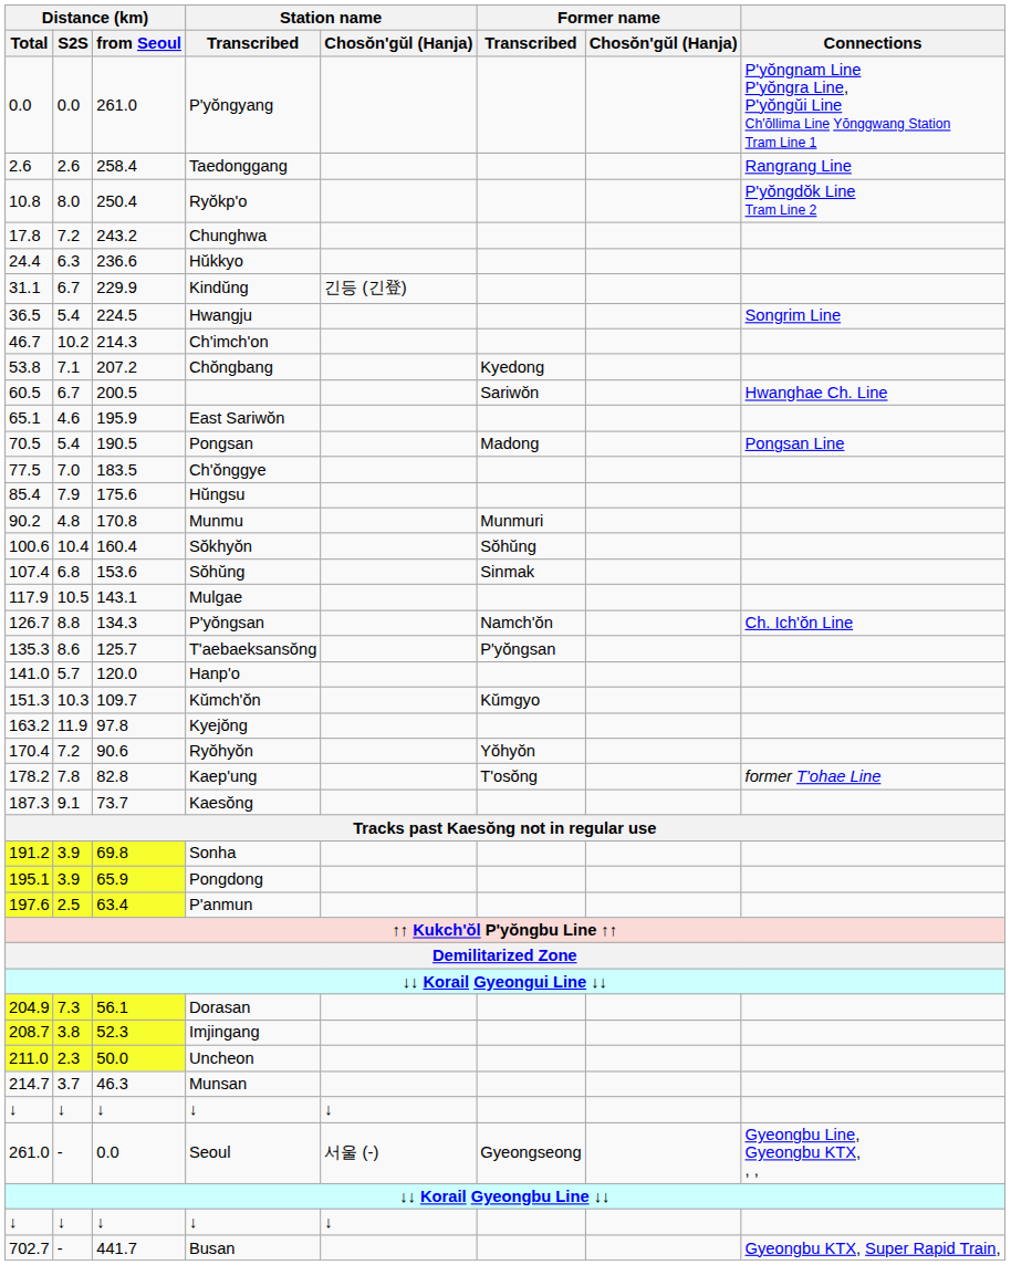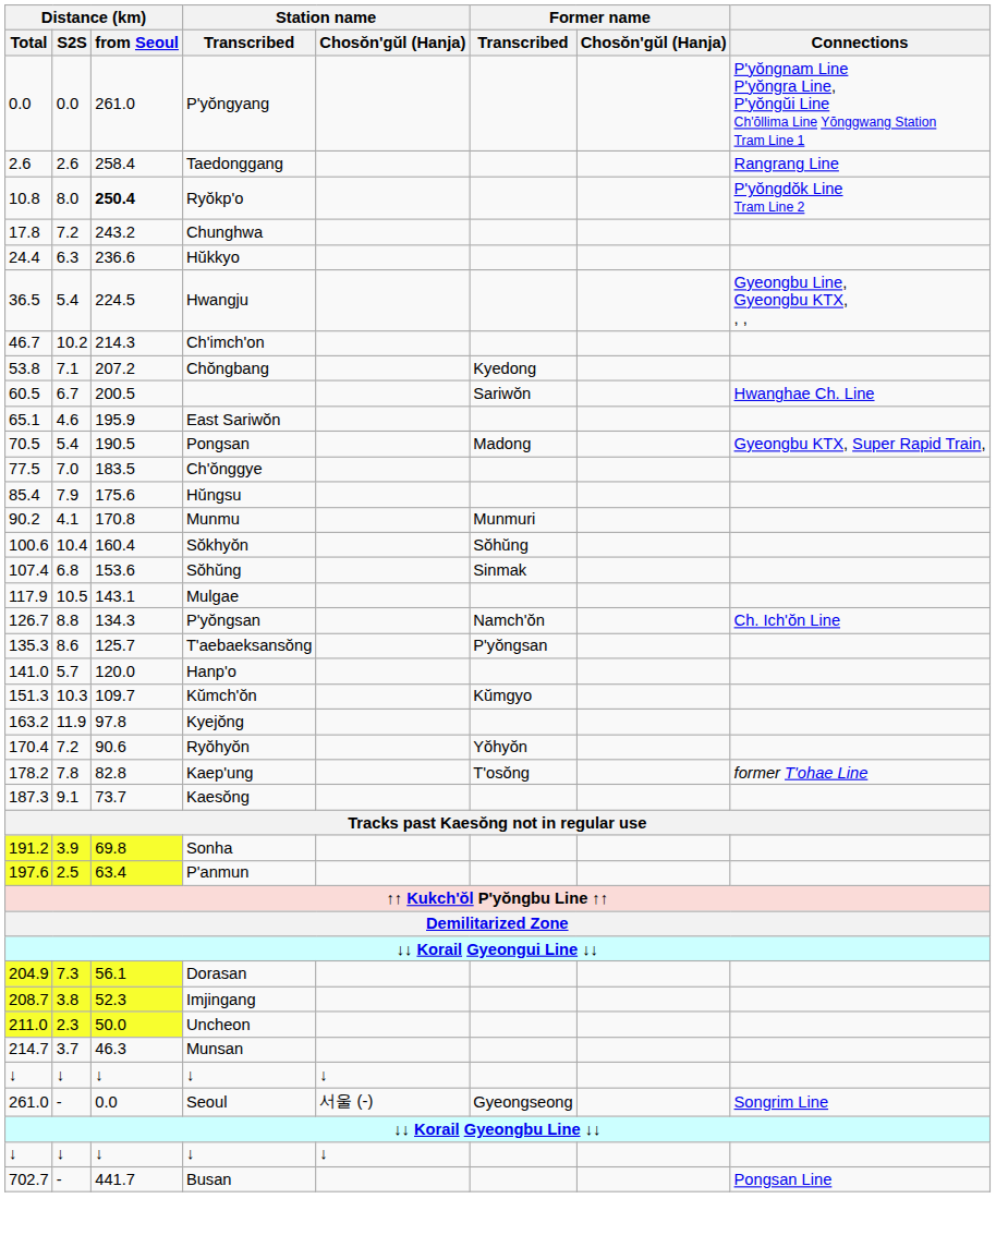 <table class="wikitable" style="font-size:85%;">
 <tr>
 <th colspan="3">Distance (km)</th>
 <th colspan="2">Station name</th>
 <th colspan="2">Former name</th>
 <th></th>
 </tr>
 <tr>
 <th>Total</th>
 <th>S2S</th>
 <th>from <a href='#'>Seoul</a></th>
 <th>Transcribed</th>
 <th>Chosŏn'gŭl (Hanja)</th>
 <th>Transcribed</th>
 <th>Chosŏn'gŭl (Hanja)</th>
 <th>Connections</th>
 </tr>
 <tr>
 <td>0.0</td>
 <td>0.0</td>
 <td>261.0</td>
 <td>P'yŏngyang</td>
 <td></td>
 <td></td>
 <td></td>
 <td><a href='#'>P'yŏngnam Line</a><br><a href='#'>P'yŏngra Line</a>,<br><a href='#'>P'yŏngŭi Line</a><br>  <small><a href='#'>Ch'ŏllima Line</a> <a href='#'>Yŏnggwang Station</a></small><br>  <small><a href='#'>Tram Line 1</a></small></td>
 </tr>
 <tr>
 <td>2.6</td>
 <td>2.6</td>
 <td>258.4</td>
 <td>Taedonggang</td>
 <td></td>
 <td></td>
 <td></td>
 <td><a href='#'>Rangrang Line</a></td>
 </tr>
 <tr>
 <td>10.8</td>
 <td>8.0</td>
-<td>250.4</td>
+<td><strong>250.4</strong></td>
 <td>Ryŏkp'o</td>
 <td></td>
 <td></td>
 <td></td>
 <td><a href='#'>P'yŏngdŏk Line</a><br>  <small><a href='#'>Tram Line 2</a></small></td>
 </tr>
 <tr>
 <td>17.8</td>
 <td>7.2</td>
 <td>243.2</td>
 <td>Chunghwa</td>
 <td></td>
 <td></td>
 <td></td>
 <td></td>
 </tr>
 <tr>
 <td>24.4</td>
 <td>6.3</td>
 <td>236.6</td>
 <td>Hŭkkyo</td>
 <td></td>
 <td></td>
 <td></td>
 <td></td>
 </tr>
 <tr>
-<td>31.1</td>
-<td>6.7</td>
-<td>229.9</td>
-<td>Kindŭng</td>
-<td>긴등 (긴登)</td>
-<td></td>
-<td></td>
-<td></td>
-</tr>
-<tr>
 <td>36.5</td>
 <td>5.4</td>
 <td>224.5</td>
 <td>Hwangju</td>
 <td></td>
 <td></td>
 <td></td>
-<td><a href='#'>Songrim Line</a></td>
+<td><a href='#'>Gyeongbu Line</a>,<br><a href='#'>Gyeongbu KTX</a>,<br>, , </td>
 </tr>
 <tr>
 <td>46.7</td>
 <td>10.2</td>
 <td>214.3</td>
 <td>Ch'imch'on</td>
 <td></td>
 <td></td>
 <td></td>
 <td></td>
 </tr>
 <tr>
 <td>53.8</td>
 <td>7.1</td>
 <td>207.2</td>
 <td>Chŏngbang</td>
 <td></td>
 <td>Kyedong</td>
 <td></td>
 <td></td>
 </tr>
 <tr>
 <td>60.5</td>
 <td>6.7</td>
 <td>200.5</td>
 <td></td>
 <td></td>
 <td>Sariwŏn</td>
 <td></td>
 <td><a href='#'>Hwanghae Ch. Line</a></td>
 </tr>
 <tr>
 <td>65.1</td>
 <td>4.6</td>
 <td>195.9</td>
 <td>East Sariwŏn</td>
 <td></td>
 <td></td>
 <td></td>
 <td></td>
 </tr>
 <tr>
 <td>70.5</td>
 <td>5.4</td>
 <td>190.5</td>
 <td>Pongsan</td>
 <td></td>
 <td>Madong</td>
 <td></td>
-<td><a href='#'>Pongsan Line</a></td>
+<td><a href='#'>Gyeongbu KTX</a>, <a href='#'>Super Rapid Train</a>,<br></td>
 </tr>
 <tr>
 <td>77.5</td>
 <td>7.0</td>
 <td>183.5</td>
 <td>Ch'ŏnggye</td>
 <td></td>
 <td></td>
 <td></td>
 <td></td>
 </tr>
 <tr>
 <td>85.4</td>
 <td>7.9</td>
 <td>175.6</td>
 <td>Hŭngsu</td>
 <td></td>
 <td></td>
 <td></td>
 <td></td>
 </tr>
 <tr>
 <td>90.2</td>
-<td>4.8</td>
+<td>4.1</td>
 <td>170.8</td>
 <td>Munmu</td>
 <td></td>
 <td>Munmuri</td>
 <td></td>
 <td></td>
 </tr>
 <tr>
 <td>100.6</td>
 <td>10.4</td>
 <td>160.4</td>
 <td>Sŏkhyŏn</td>
 <td></td>
 <td>Sŏhŭng</td>
 <td></td>
 <td></td>
 </tr>
 <tr>
 <td>107.4</td>
 <td>6.8</td>
 <td>153.6</td>
 <td>Sŏhŭng</td>
 <td></td>
 <td>Sinmak</td>
 <td></td>
 <td></td>
 </tr>
 <tr>
 <td>117.9</td>
 <td>10.5</td>
 <td>143.1</td>
 <td>Mulgae</td>
 <td></td>
 <td></td>
 <td></td>
 <td></td>
 </tr>
 <tr>
 <td>126.7</td>
 <td>8.8</td>
 <td>134.3</td>
 <td>P'yŏngsan</td>
 <td></td>
 <td>Namch'ŏn</td>
 <td></td>
 <td><a href='#'>Ch. Ich'ŏn Line</a></td>
 </tr>
 <tr>
 <td>135.3</td>
 <td>8.6</td>
 <td>125.7</td>
 <td>T'aebaeksansŏng</td>
 <td></td>
 <td>P'yŏngsan</td>
 <td></td>
 <td></td>
 </tr>
 <tr>
 <td>141.0</td>
 <td>5.7</td>
 <td>120.0</td>
 <td>Hanp'o</td>
 <td></td>
 <td></td>
 <td></td>
 <td></td>
 </tr>
 <tr>
 <td>151.3</td>
 <td>10.3</td>
 <td>109.7</td>
 <td>Kŭmch'ŏn</td>
 <td></td>
 <td>Kŭmgyo</td>
 <td></td>
 <td></td>
 </tr>
 <tr>
 <td>163.2</td>
 <td>11.9</td>
 <td>97.8</td>
 <td>Kyejŏng</td>
 <td></td>
 <td></td>
 <td></td>
 <td></td>
 </tr>
 <tr>
 <td>170.4</td>
 <td>7.2</td>
 <td>90.6</td>
 <td>Ryŏhyŏn</td>
 <td></td>
 <td>Yŏhyŏn</td>
 <td></td>
 <td></td>
 </tr>
 <tr>
 <td>178.2</td>
 <td>7.8</td>
 <td>82.8</td>
 <td>Kaep'ung</td>
 <td></td>
 <td>T'osŏng</td>
 <td></td>
 <td><em>former <a href='#'>T'ohae Line</a></em></td>
 </tr>
 <tr>
 <td>187.3</td>
 <td>9.1</td>
 <td>73.7</td>
 <td>Kaesŏng</td>
 <td></td>
 <td></td>
 <td></td>
 <td></td>
 </tr>
 <tr>
 <th colspan=8 bgcolor=#BDBDBD>Tracks past Kaesŏng not in regular use</th>
 </tr>
 <tr>
 <td bgcolor=#F7FE2E>191.2</td>
 <td bgcolor=#F7FE2E>3.9</td>
 <td bgcolor=#F7FE2E>69.8</td>
 <td>Sonha</td>
 <td></td>
 <td></td>
 <td></td>
 <td></td>
 </tr>
 <tr>
-<td bgcolor=#F7FE2E>195.1</td>
-<td bgcolor=#F7FE2E>3.9</td>
-<td bgcolor=#F7FE2E>65.9</td>
-<td>Pongdong</td>
-<td></td>
-<td></td>
-<td></td>
-<td></td>
-</tr>
-<tr>
 <td bgcolor=#F7FE2E>197.6</td>
 <td bgcolor=#F7FE2E>2.5</td>
 <td bgcolor=#F7FE2E>63.4</td>
 <td>P'anmun</td>
 <td></td>
 <td></td>
 <td></td>
 <td></td>
 </tr>
 <tr>
 <th colspan=8 style="background: #FADBD8;">↑↑ <a href='#'>Kukch'ŏl</a> P'yŏngbu Line ↑↑</th>
 </tr>
 <tr>
 <th colspan=8 bgcolor=#BDBDBD><a href='#'>Demilitarized Zone</a></th>
 </tr>
 <tr>
 <th colspan=8 style="background: #CCFFFF;">↓↓ <a href='#'>Korail</a> <a href='#'>Gyeongui Line</a> ↓↓</th>
 </tr>
 <tr>
 <td bgcolor=#F7FE2E>204.9</td>
 <td bgcolor=#F7FE2E>7.3</td>
 <td bgcolor=#F7FE2E>56.1</td>
 <td>Dorasan</td>
 <td></td>
 <td></td>
 <td></td>
 <td></td>
 </tr>
 <tr>
 <td bgcolor=#F7FE2E>208.7</td>
 <td bgcolor=#F7FE2E>3.8</td>
 <td bgcolor=#F7FE2E>52.3</td>
 <td>Imjingang</td>
 <td></td>
 <td></td>
 <td></td>
 <td></td>
 </tr>
 <tr>
 <td bgcolor=#F7FE2E>211.0</td>
 <td bgcolor=#F7FE2E>2.3</td>
 <td bgcolor=#F7FE2E>50.0</td>
 <td>Uncheon</td>
 <td></td>
 <td></td>
 <td></td>
 <td></td>
 </tr>
 <tr>
 <td>214.7</td>
 <td>3.7</td>
 <td>46.3</td>
 <td>Munsan</td>
 <td></td>
 <td></td>
 <td></td>
 <td></td>
 </tr>
 <tr>
 <td>↓</td>
 <td>↓</td>
 <td>↓</td>
 <td>↓</td>
 <td>↓</td>
 <td></td>
 <td></td>
 <td></td>
 </tr>
 <tr>
 <td>261.0</td>
 <td>-</td>
 <td>0.0</td>
 <td>Seoul</td>
 <td>서울 (-)</td>
 <td>Gyeongseong</td>
 <td></td>
-<td><a href='#'>Gyeongbu Line</a>,<br><a href='#'>Gyeongbu KTX</a>,<br>, , </td>
+<td><a href='#'>Songrim Line</a></td>
 </tr>
 <tr>
 <th colspan=8 style="background: #CCFFFF;">↓↓ <a href='#'>Korail</a> <a href='#'>Gyeongbu Line</a> ↓↓</th>
 </tr>
 <tr>
 <td>↓</td>
 <td>↓</td>
 <td>↓</td>
 <td>↓</td>
 <td>↓</td>
 <td></td>
 <td></td>
 <td></td>
 </tr>
 <tr>
 <td>702.7</td>
 <td>-</td>
 <td>441.7</td>
 <td>Busan</td>
 <td></td>
 <td></td>
 <td></td>
-<td><a href='#'>Gyeongbu KTX</a>, <a href='#'>Super Rapid Train</a>,<br></td>
+<td><a href='#'>Pongsan Line</a></td>
 </tr>
 </table>
